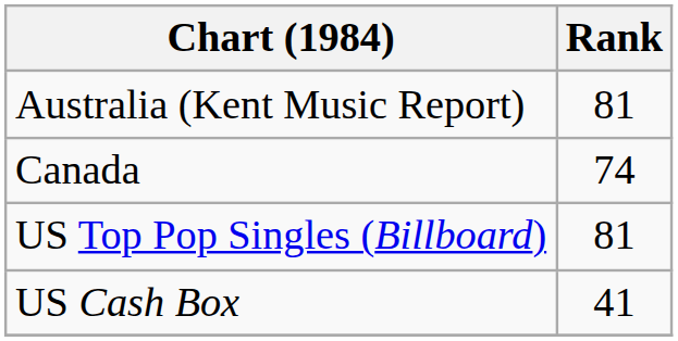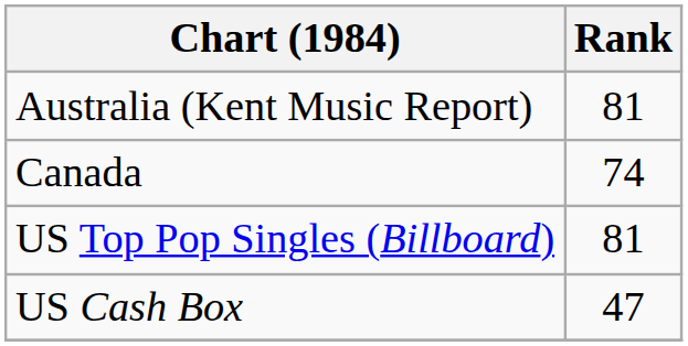 <table class="wikitable sortable">
 <tr>
 <th>Chart (1984)</th>
 <th style="text-align:center;">Rank</th>
 </tr>
 <tr>
 <td>Australia (Kent Music Report)</td>
 <td style="text-align:center;">81</td>
 </tr>
 <tr>
 <td>Canada </td>
 <td style="text-align:center;">74</td>
 </tr>
 <tr>
 <td>US <a href='#'>Top Pop Singles (<em>Billboard</em>)</a></td>
 <td align="center">81</td>
 </tr>
 <tr>
 <td>US <em>Cash Box</em> </td>
-<td style="text-align:center;">41</td>
+<td style="text-align:center;">47</td>
 </tr>
 <tr>
 </tr>
 </table>
